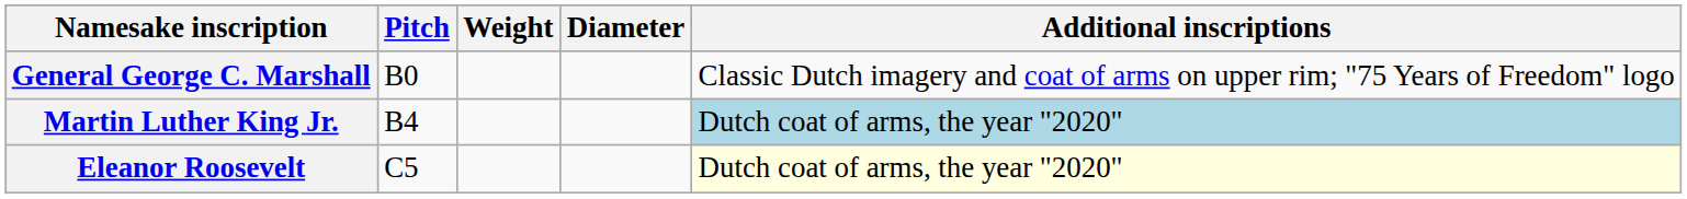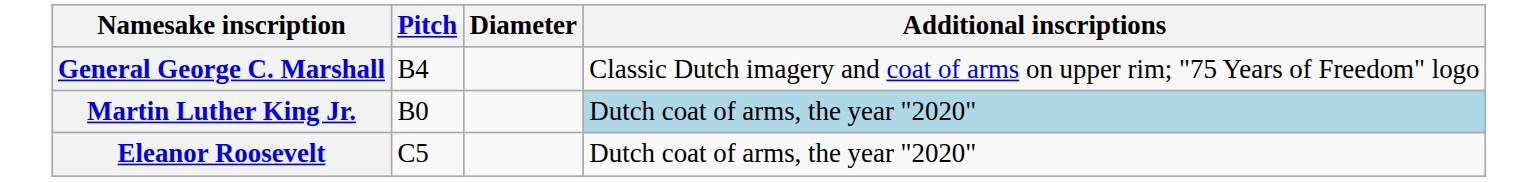 <table class="wikitable" style="margin-left: auto; margin-right: auto; border: none;">
 <tr>
 <th scope="col">Namesake inscription</th>
 <th scope="col"><a href='#'>Pitch</a></th>
-<th scope="col">Weight</th>
 <th scope="col">Diameter</th>
 <th scope="col">Additional inscriptions</th>
 </tr>
 <tr>
 <th scope="row"><a href='#'>General George C. Marshall</a></th>
-<td>B0</td>
-<td></td>
+<td>B4</td>
 <td></td>
 <td>Classic Dutch imagery and <a href='#'>coat of arms</a> on upper rim; "75 Years of Freedom" logo</td>
 </tr>
 <tr>
 <th scope="row"><a href='#'>Martin Luther King&nbsp;Jr.</a></th>
-<td>B4</td>
-<td></td>
+<td>B0</td>
 <td></td>
 <td style="background: lightblue;">Dutch coat of arms, the year "2020"</td>
 </tr>
 <tr>
 <th scope="row"><a href='#'>Eleanor Roosevelt</a></th>
 <td>C5</td>
 <td></td>
-<td></td>
-<td style="background: lightyellow;">Dutch coat of arms, the year "2020"</td>
+<td>Dutch coat of arms, the year "2020"</td>
 </tr>
 </table>
